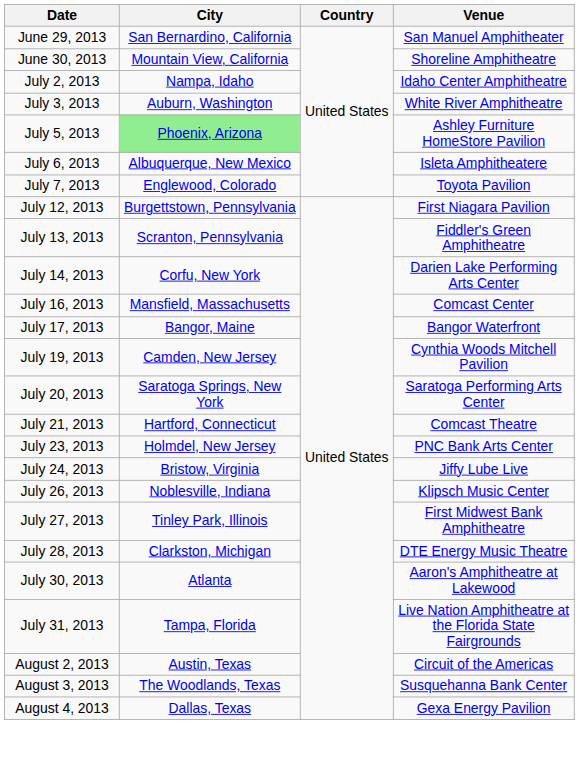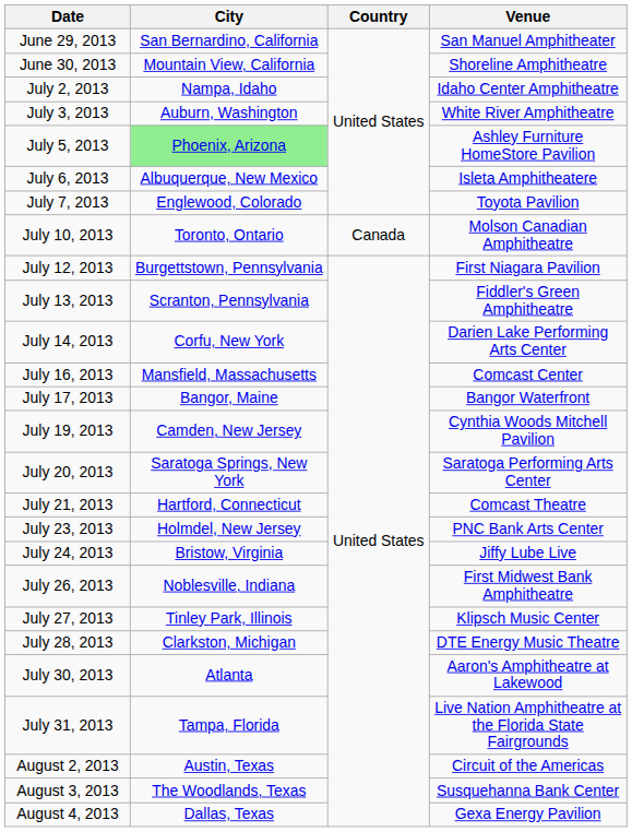 <table class="wikitable" style="text-align:center;">
 <tr>
 <th style="width:125px;">Date</th>
 <th style="width:200px;">City</th>
 <th style="width:100px;">Country</th>
 <th style="width:200px;">Venue</th>
 </tr>
 <tr>
 <td>June 29, 2013</td>
 <td><a href='#'>San Bernardino, California</a></td>
 <td rowspan="7">United States</td>
 <td><a href='#'>San Manuel Amphitheater</a></td>
 </tr>
 <tr>
 <td>June 30, 2013</td>
 <td><a href='#'>Mountain View, California</a></td>
 <td><a href='#'>Shoreline Amphitheatre</a></td>
 </tr>
 <tr>
 <td>July 2, 2013</td>
 <td><a href='#'>Nampa, Idaho</a></td>
 <td><a href='#'>Idaho Center Amphitheatre</a></td>
 </tr>
 <tr>
 <td>July 3, 2013</td>
 <td><a href='#'>Auburn, Washington</a></td>
 <td><a href='#'>White River Amphitheatre</a></td>
 </tr>
 <tr>
 <td>July 5, 2013</td>
 <td style="background: lightgreen;"><a href='#'>Phoenix, Arizona</a></td>
 <td><a href='#'>Ashley Furniture HomeStore Pavilion</a></td>
 </tr>
 <tr>
 <td>July 6, 2013</td>
 <td><a href='#'>Albuquerque, New Mexico</a></td>
 <td><a href='#'>Isleta Amphitheatere</a></td>
 </tr>
 <tr>
 <td>July 7, 2013</td>
 <td><a href='#'>Englewood, Colorado</a></td>
 <td><a href='#'>Toyota Pavilion</a></td>
+</tr>
+<tr>
+<td>July 10, 2013</td>
+<td><a href='#'>Toronto, Ontario</a></td>
+<td>Canada</td>
+<td><a href='#'>Molson Canadian Amphitheatre</a></td>
 </tr>
 <tr>
 <td>July 12, 2013</td>
 <td><a href='#'>Burgettstown, Pennsylvania</a></td>
 <td rowspan="18">United States</td>
 <td><a href='#'>First Niagara Pavilion</a></td>
 </tr>
 <tr>
 <td>July 13, 2013</td>
 <td><a href='#'>Scranton, Pennsylvania</a></td>
 <td><a href='#'>Fiddler's Green Amphitheatre</a></td>
 </tr>
 <tr>
 <td>July 14, 2013</td>
 <td><a href='#'>Corfu, New York</a></td>
 <td><a href='#'>Darien Lake Performing Arts Center</a></td>
 </tr>
 <tr>
 <td>July 16, 2013</td>
 <td><a href='#'>Mansfield, Massachusetts</a></td>
 <td><a href='#'>Comcast Center</a></td>
 </tr>
 <tr>
 <td>July 17, 2013</td>
 <td><a href='#'>Bangor, Maine</a></td>
 <td><a href='#'>Bangor Waterfront</a></td>
 </tr>
 <tr>
 <td>July 19, 2013</td>
 <td><a href='#'>Camden, New Jersey</a></td>
 <td><a href='#'>Cynthia Woods Mitchell Pavilion</a></td>
 </tr>
 <tr>
 <td>July 20, 2013</td>
 <td><a href='#'>Saratoga Springs, New York</a></td>
 <td><a href='#'>Saratoga Performing Arts Center</a></td>
 </tr>
 <tr>
 <td>July 21, 2013</td>
 <td><a href='#'>Hartford, Connecticut</a></td>
 <td><a href='#'>Comcast Theatre</a></td>
 </tr>
 <tr>
 <td>July 23, 2013</td>
 <td><a href='#'>Holmdel, New Jersey</a></td>
 <td><a href='#'>PNC Bank Arts Center</a></td>
 </tr>
 <tr>
 <td>July 24, 2013</td>
 <td><a href='#'>Bristow, Virginia</a></td>
 <td><a href='#'>Jiffy Lube Live</a></td>
 </tr>
 <tr>
 <td>July 26, 2013</td>
 <td><a href='#'>Noblesville, Indiana</a></td>
-<td><a href='#'>Klipsch Music Center</a></td>
+<td><a href='#'>First Midwest Bank Amphitheatre</a></td>
 </tr>
 <tr>
 <td>July 27, 2013</td>
 <td><a href='#'>Tinley Park, Illinois</a></td>
-<td><a href='#'>First Midwest Bank Amphitheatre</a></td>
+<td><a href='#'>Klipsch Music Center</a></td>
 </tr>
 <tr>
 <td>July 28, 2013</td>
 <td><a href='#'>Clarkston, Michigan</a></td>
 <td><a href='#'>DTE Energy Music Theatre</a></td>
 </tr>
 <tr>
 <td>July 30, 2013</td>
 <td><a href='#'>Atlanta</a></td>
 <td><a href='#'>Aaron's Amphitheatre at Lakewood</a></td>
 </tr>
 <tr>
 <td>July 31, 2013</td>
 <td><a href='#'>Tampa, Florida</a></td>
 <td><a href='#'>Live Nation Amphitheatre at the Florida State Fairgrounds</a></td>
 </tr>
 <tr>
 <td>August 2, 2013</td>
 <td><a href='#'>Austin, Texas</a></td>
 <td><a href='#'>Circuit of the Americas</a></td>
 </tr>
 <tr>
 <td>August 3, 2013</td>
 <td><a href='#'>The Woodlands, Texas</a></td>
 <td><a href='#'>Susquehanna Bank Center</a></td>
 </tr>
 <tr>
 <td>August 4, 2013</td>
 <td><a href='#'>Dallas, Texas</a></td>
 <td><a href='#'>Gexa Energy Pavilion</a></td>
 </tr>
 </table>
